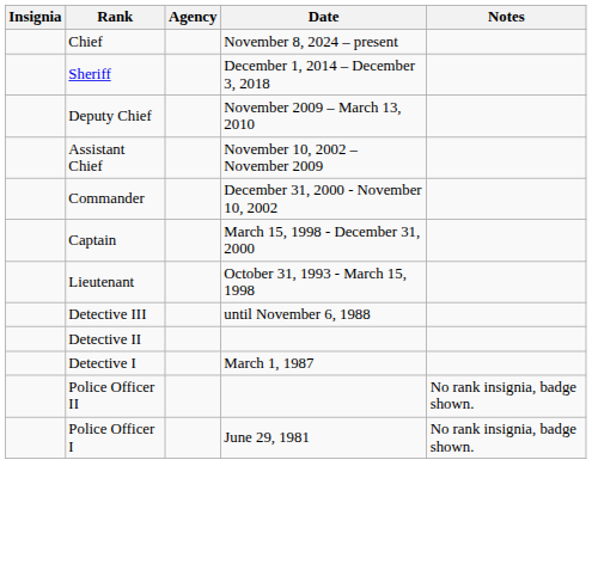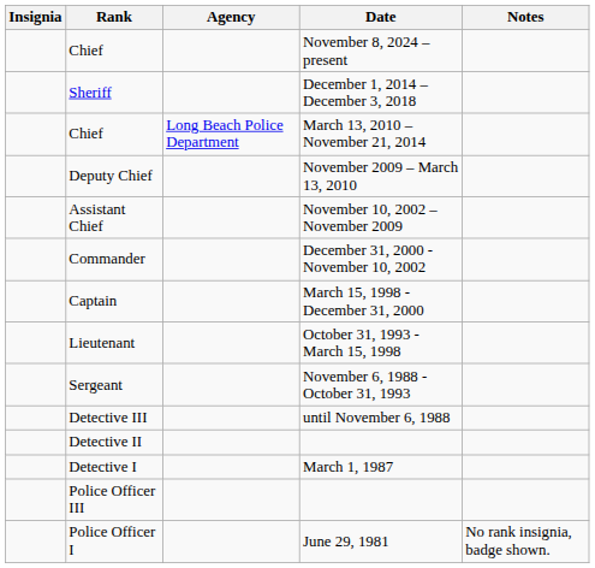 <table class="wikitable">
 <tr>
 <th>Insignia</th>
 <th>Rank</th>
 <th>Agency</th>
 <th>Date</th>
 <th>Notes</th>
 </tr>
 <tr>
 <td></td>
 <td>Chief</td>
 <td></td>
 <td>November 8, 2024 – present</td>
 <td></td>
 </tr>
 <tr>
 <td></td>
 <td><a href='#'>Sheriff</a></td>
 <td></td>
 <td>December 1, 2014 – December 3, 2018</td>
+<td></td>
+</tr>
+<tr>
+<td></td>
+<td>Chief</td>
+<td> <a href='#'>Long Beach Police Department</a></td>
+<td>March 13, 2010 – November 21, 2014</td>
 <td></td>
 </tr>
 <tr>
 <td></td>
 <td>Deputy Chief</td>
 <td></td>
 <td>November 2009 – March 13, 2010</td>
 <td></td>
 </tr>
 <tr>
 <td></td>
 <td>Assistant Chief</td>
 <td></td>
 <td>November 10, 2002 – November 2009</td>
 <td></td>
 </tr>
 <tr>
 <td></td>
 <td>Commander</td>
 <td></td>
 <td>December 31, 2000 - November 10, 2002</td>
 <td></td>
 </tr>
 <tr>
 <td></td>
 <td>Captain</td>
 <td></td>
 <td>March 15, 1998 - December 31, 2000</td>
 <td></td>
 </tr>
 <tr>
 <td></td>
 <td>Lieutenant</td>
 <td></td>
 <td>October 31, 1993 - March 15, 1998</td>
 <td></td>
 </tr>
 <tr>
 <td></td>
+<td>Sergeant</td>
+<td></td>
+<td>November 6, 1988 - October 31, 1993</td>
+<td></td>
+</tr>
+<tr>
+<td></td>
 <td>Detective III</td>
 <td></td>
 <td>until November 6, 1988</td>
 <td></td>
 </tr>
 <tr>
 <td></td>
 <td>Detective II</td>
 <td></td>
 <td></td>
 <td></td>
 </tr>
 <tr>
 <td></td>
 <td>Detective I</td>
 <td></td>
 <td>March 1, 1987</td>
 <td></td>
 </tr>
 <tr>
 <td></td>
-<td>Police Officer II</td>
+<td>Police Officer III</td>
 <td></td>
 <td></td>
-<td>No rank insignia, badge shown.</td>
+<td></td>
 </tr>
 <tr>
 <td></td>
 <td>Police Officer I</td>
 <td></td>
 <td>June 29, 1981</td>
 <td>No rank insignia, badge shown.</td>
 </tr>
 </table>
